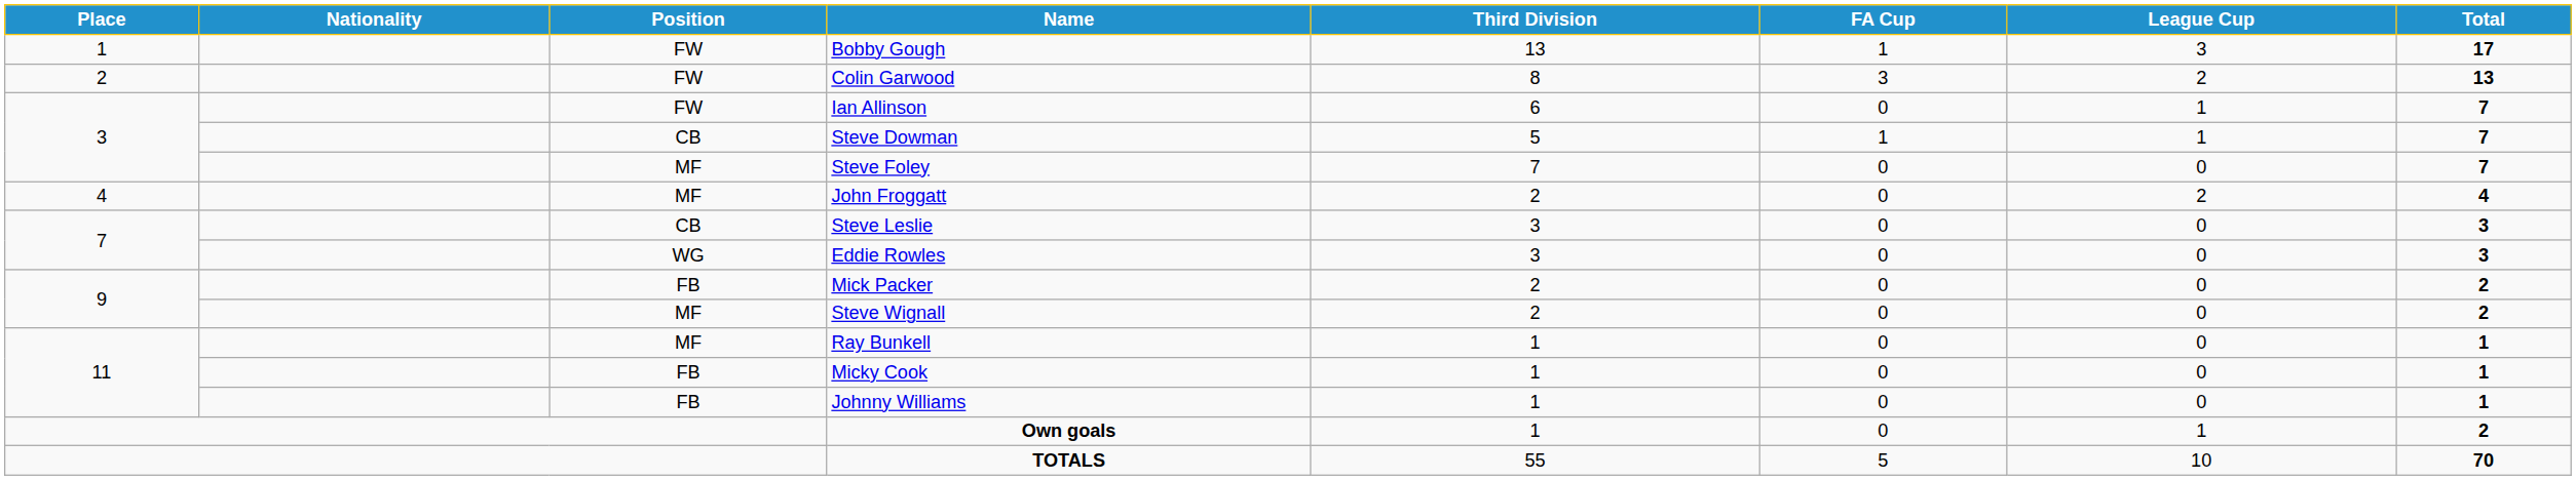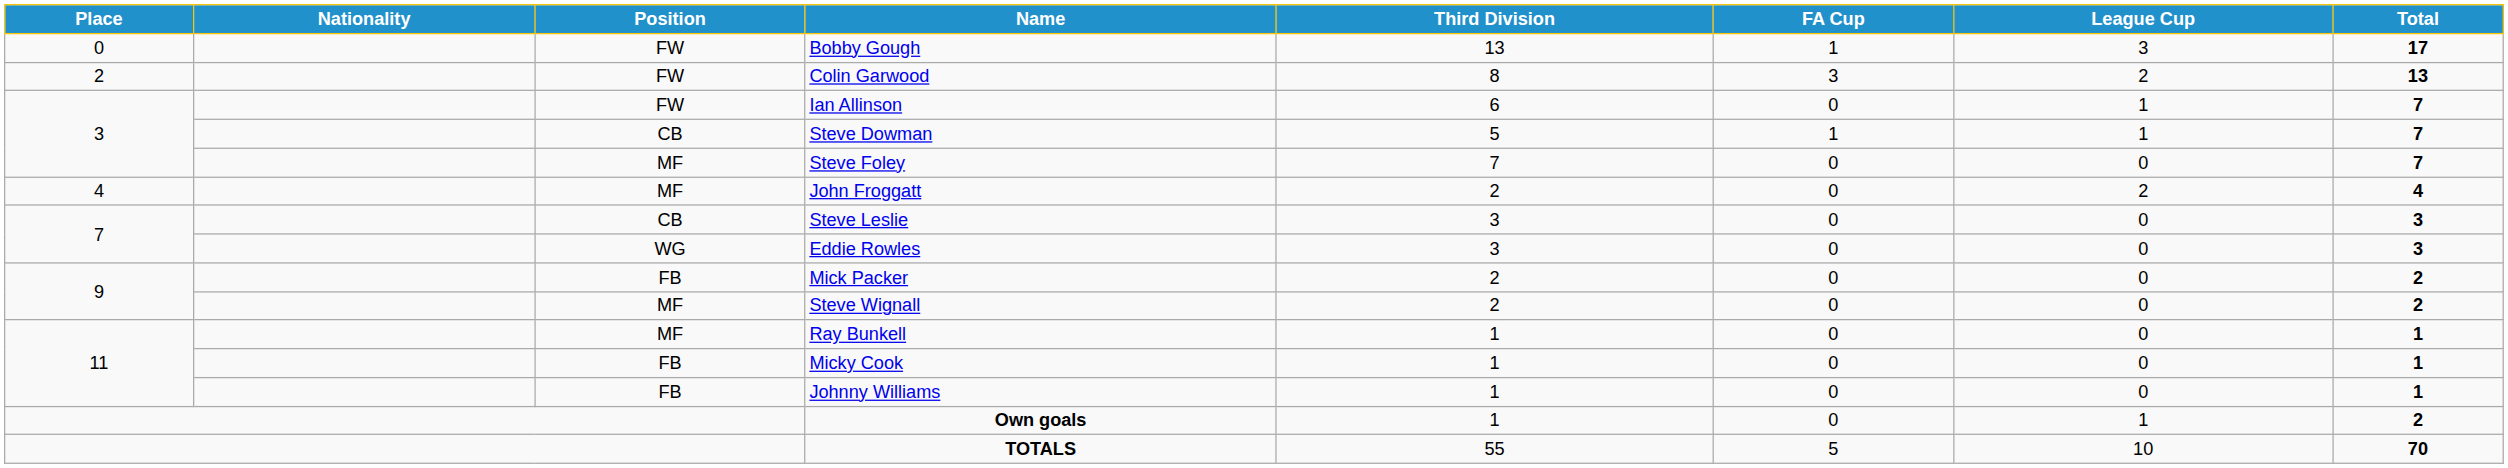 <table class="wikitable" style="text-align:center; font-size:90%; width:100%;">
 <tr>
 <th style="background:#2191CC; color:white; border:1px solid #F7C408; text-align:center;">Place</th>
 <th style="background:#2191CC; color:white; border:1px solid #F7C408; text-align:center;">Nationality</th>
 <th style="background:#2191CC; color:white; border:1px solid #F7C408; text-align:center;">Position</th>
 <th style="background:#2191CC; color:white; border:1px solid #F7C408; text-align:center;">Name</th>
 <th style="background:#2191CC; color:white; border:1px solid #F7C408; text-align:center;">Third Division</th>
 <th style="background:#2191CC; color:white; border:1px solid #F7C408; text-align:center;">FA Cup</th>
 <th style="background:#2191CC; color:white; border:1px solid #F7C408; text-align:center;">League Cup</th>
 <th style="background:#2191CC; color:white; border:1px solid #F7C408; text-align:center;">Total</th>
 </tr>
 <tr>
-<td>1</td>
+<td>0</td>
 <td></td>
 <td>FW</td>
 <td align="left"><a href='#'>Bobby Gough</a></td>
 <td>13</td>
 <td>1</td>
 <td>3</td>
 <td><strong>17</strong></td>
 </tr>
 <tr>
 <td>2</td>
 <td></td>
 <td>FW</td>
 <td align="left"><a href='#'>Colin Garwood</a></td>
 <td>8</td>
 <td>3</td>
 <td>2</td>
 <td><strong>13</strong></td>
 </tr>
 <tr>
 <td rowspan=3>3</td>
 <td></td>
 <td>FW</td>
 <td align="left"><a href='#'>Ian Allinson</a></td>
 <td>6</td>
 <td>0</td>
 <td>1</td>
 <td><strong>7</strong></td>
 </tr>
 <tr>
 <td></td>
 <td>CB</td>
 <td align="left"><a href='#'>Steve Dowman</a></td>
 <td>5</td>
 <td>1</td>
 <td>1</td>
 <td><strong>7</strong></td>
 </tr>
 <tr>
 <td></td>
 <td>MF</td>
 <td align="left"><a href='#'>Steve Foley</a></td>
 <td>7</td>
 <td>0</td>
 <td>0</td>
 <td><strong>7</strong></td>
 </tr>
 <tr>
 <td>4</td>
 <td></td>
 <td>MF</td>
 <td align="left"><a href='#'>John Froggatt</a></td>
 <td>2</td>
 <td>0</td>
 <td>2</td>
 <td><strong>4</strong></td>
 </tr>
 <tr>
 <td rowspan=2>7</td>
 <td></td>
 <td>CB</td>
 <td align="left"><a href='#'>Steve Leslie</a></td>
 <td>3</td>
 <td>0</td>
 <td>0</td>
 <td><strong>3</strong></td>
 </tr>
 <tr>
 <td></td>
 <td>WG</td>
 <td align="left"><a href='#'>Eddie Rowles</a></td>
 <td>3</td>
 <td>0</td>
 <td>0</td>
 <td><strong>3</strong></td>
 </tr>
 <tr>
 <td rowspan=2>9</td>
 <td></td>
 <td>FB</td>
 <td align="left"><a href='#'>Mick Packer</a></td>
 <td>2</td>
 <td>0</td>
 <td>0</td>
 <td><strong>2</strong></td>
 </tr>
 <tr>
 <td></td>
 <td>MF</td>
 <td align="left"><a href='#'>Steve Wignall</a></td>
 <td>2</td>
 <td>0</td>
 <td>0</td>
 <td><strong>2</strong></td>
 </tr>
 <tr>
 <td rowspan=3>11</td>
 <td></td>
 <td>MF</td>
 <td align="left"><a href='#'>Ray Bunkell</a></td>
 <td>1</td>
 <td>0</td>
 <td>0</td>
 <td><strong>1</strong></td>
 </tr>
 <tr>
 <td></td>
 <td>FB</td>
 <td align="left"><a href='#'>Micky Cook</a></td>
 <td>1</td>
 <td>0</td>
 <td>0</td>
 <td><strong>1</strong></td>
 </tr>
 <tr>
 <td></td>
 <td>FB</td>
 <td align="left"><a href='#'>Johnny Williams</a></td>
 <td>1</td>
 <td>0</td>
 <td>0</td>
 <td><strong>1</strong></td>
 </tr>
 <tr>
 <td colspan="3"></td>
 <td><strong>Own goals</strong></td>
 <td>1</td>
 <td>0</td>
 <td>1</td>
 <td><strong>2</strong></td>
 </tr>
 <tr>
 <td colspan="3"></td>
 <td><strong>TOTALS</strong></td>
 <td>55</td>
 <td>5</td>
 <td>10</td>
 <td><strong>70</strong></td>
 </tr>
 </table>
